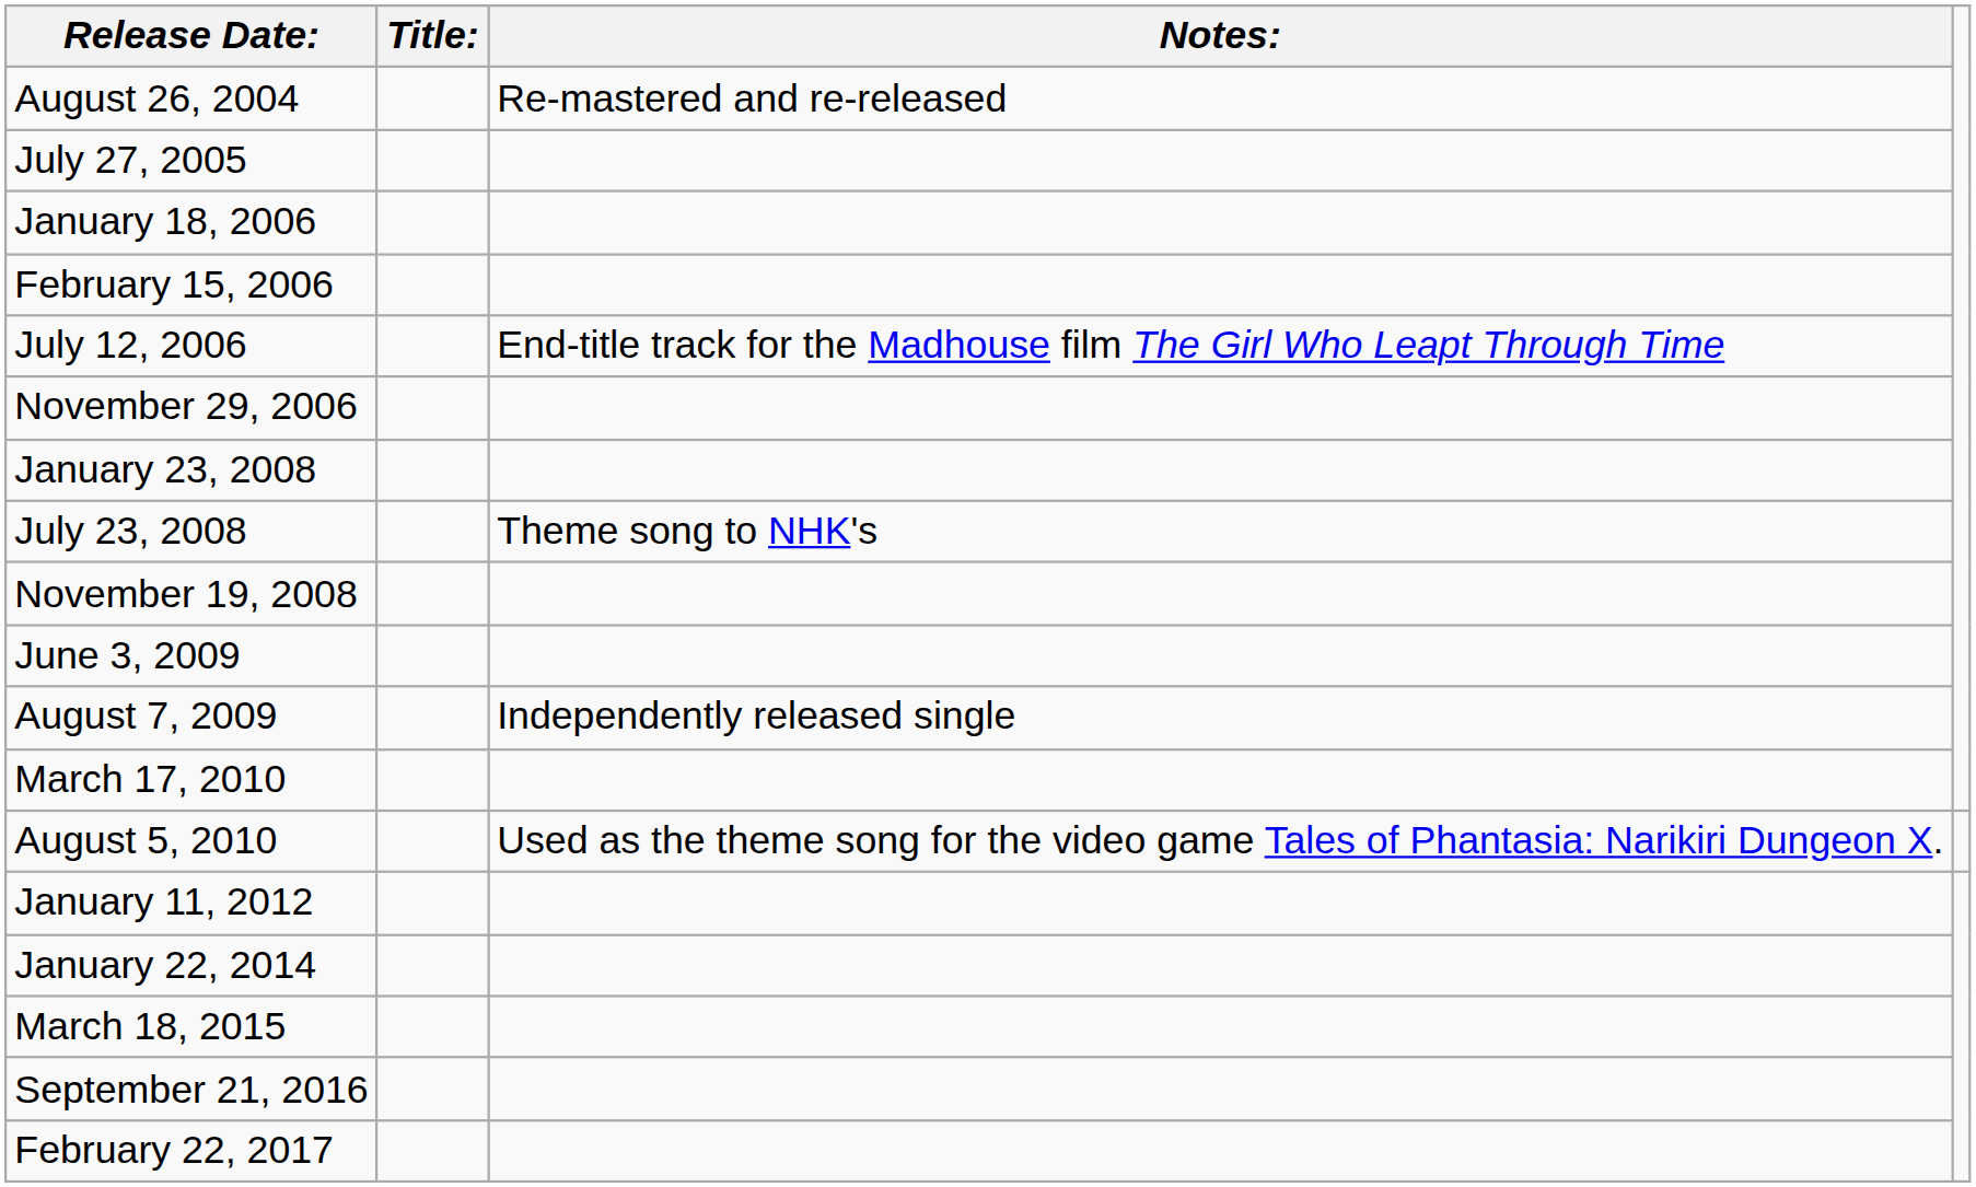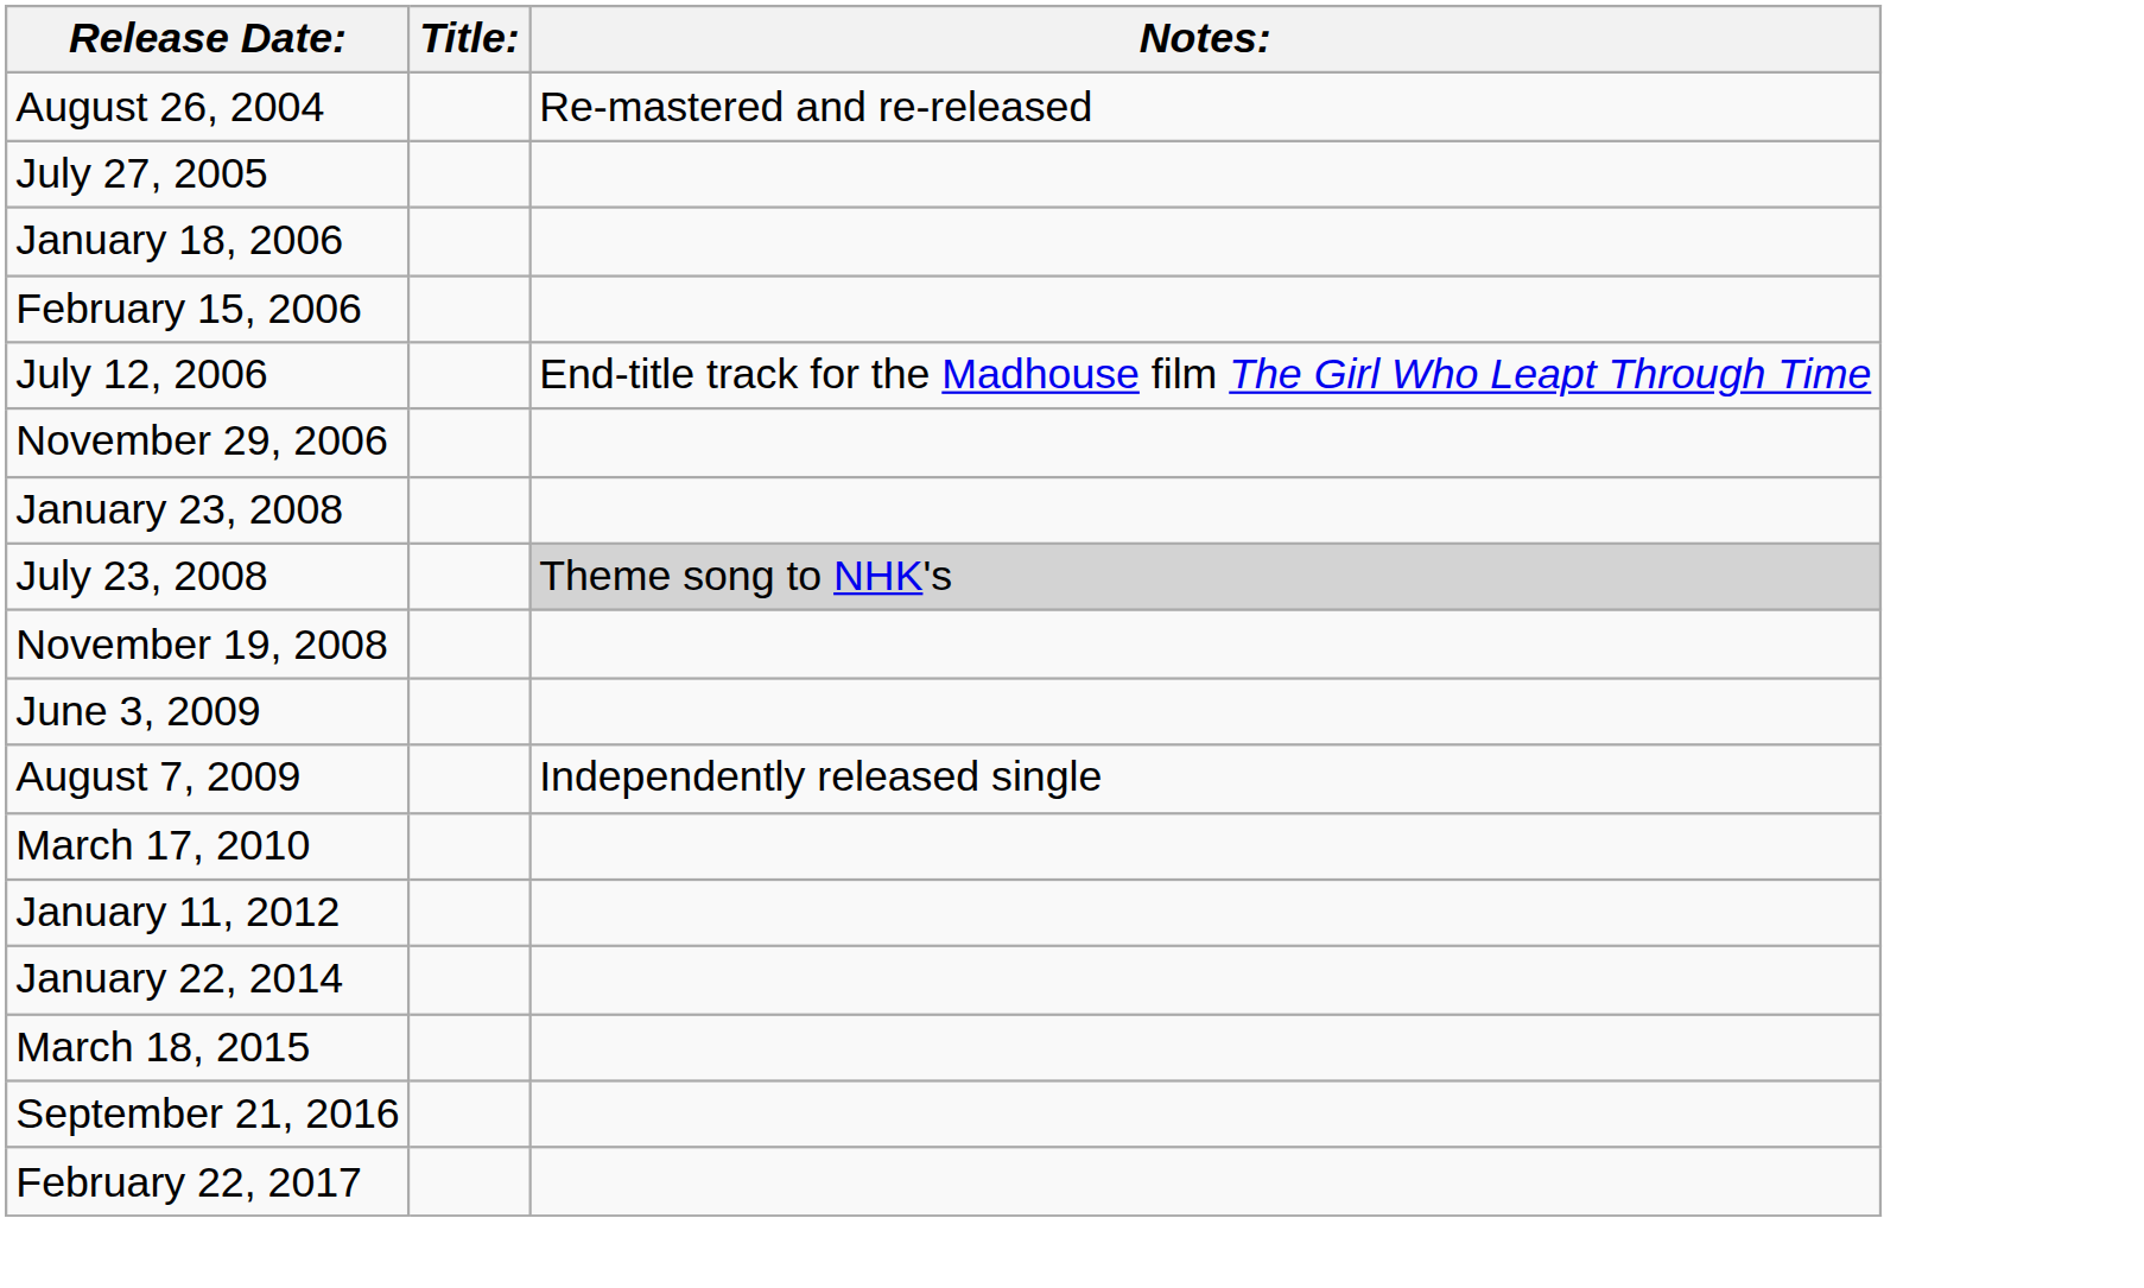 <table class="wikitable">
 <tr>
 <th rowspan="1"><em>Release Date:</em></th>
 <th rowspan="1"><em>Title:</em></th>
 <th rowspan="1"><em>Notes:</em></th>
 </tr>
 <tr>
 <td>August 26, 2004</td>
 <td></td>
 <td>Re-mastered and re-released</td>
 </tr>
 <tr>
 <td>July 27, 2005</td>
 <td></td>
 <td></td>
 </tr>
 <tr>
 <td>January 18, 2006</td>
 <td></td>
 <td></td>
 </tr>
 <tr>
 <td>February 15, 2006</td>
 <td></td>
 <td></td>
 </tr>
 <tr>
 <td>July 12, 2006</td>
 <td></td>
 <td>End-title track for the <a href='#'>Madhouse</a> film <em><a href='#'>The Girl Who Leapt Through Time</a></em></td>
 </tr>
 <tr>
 <td>November 29, 2006</td>
 <td></td>
 <td></td>
 </tr>
 <tr>
 <td>January 23, 2008</td>
 <td></td>
 <td></td>
 </tr>
 <tr>
 <td>July 23, 2008</td>
 <td></td>
-<td>Theme song to <a href='#'>NHK</a>'s </td>
+<td style="background: lightgrey;">Theme song to <a href='#'>NHK</a>'s </td>
 </tr>
 <tr>
 <td>November 19, 2008</td>
 <td></td>
 <td></td>
 </tr>
 <tr>
 <td>June 3, 2009</td>
 <td></td>
 <td></td>
 </tr>
 <tr>
 <td>August 7, 2009</td>
 <td></td>
 <td>Independently released single</td>
 </tr>
 <tr>
 <td>March 17, 2010</td>
 <td></td>
-<td></td>
-</tr>
-<tr>
-<td>August 5, 2010</td>
-<td></td>
-<td>Used as the theme song for the video game <a href='#'>Tales of Phantasia: Narikiri Dungeon X</a>.</td>
 <td></td>
 </tr>
 <tr>
 <td>January 11, 2012</td>
 <td></td>
 <td></td>
 </tr>
 <tr>
 <td>January 22, 2014</td>
 <td></td>
 <td></td>
 </tr>
 <tr>
 <td>March 18, 2015</td>
 <td></td>
 <td></td>
 </tr>
 <tr>
 <td>September 21, 2016</td>
 <td></td>
 <td></td>
 </tr>
 <tr>
 <td>February 22, 2017</td>
 <td></td>
 <td></td>
 </tr>
 </table>
